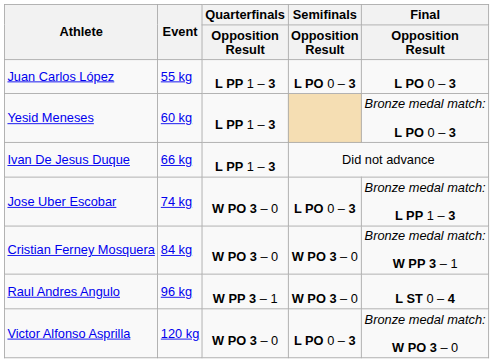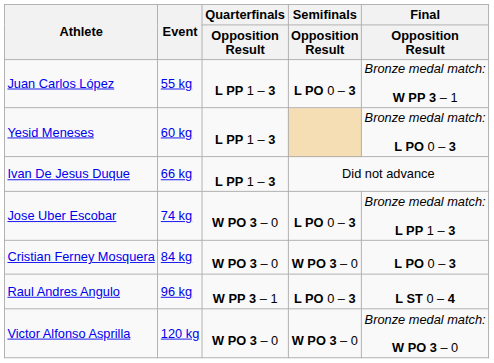 <table class="wikitable" border="1" style="font-size:90%">
 <tr>
 <th rowspan=2>Athlete</th>
 <th rowspan=2>Event</th>
 <th>Quarterfinals</th>
 <th>Semifinals</th>
 <th>Final</th>
 </tr>
 <tr>
 <th>Opposition<br>Result</th>
 <th>Opposition<br>Result</th>
 <th>Opposition<br>Result</th>
 </tr>
 <tr>
 <td><a href='#'>Juan Carlos López</a></td>
 <td><a href='#'>55 kg</a></td>
 <td align=center><br><strong>L PP</strong> 1 – <strong>3</strong></td>
 <td align=center><br><strong>L PO</strong> 0 – <strong>3</strong></td>
-<td align=center><br><strong>L PO</strong> 0 – <strong>3</strong><br></td>
+<td align=center><em>Bronze medal match:</em><br><br><strong>W PP</strong> <strong>3</strong> – 1<br></td>
 </tr>
 <tr>
 <td><a href='#'>Yesid Meneses</a></td>
 <td><a href='#'>60 kg</a></td>
 <td align=center><br><strong>L PP</strong> 1 – <strong>3</strong></td>
 <td bgcolor=wheat></td>
 <td align=center><em>Bronze medal match:</em><br><br><strong>L PO</strong> 0 – <strong>3</strong></td>
 </tr>
 <tr>
 <td><a href='#'>Ivan De Jesus Duque</a></td>
 <td><a href='#'>66 kg</a></td>
 <td align=center><br><strong>L PP</strong> 1 – <strong>3</strong></td>
 <td align=center colspan="7">Did not advance</td>
 </tr>
 <tr>
 <td><a href='#'>Jose Uber Escobar</a></td>
 <td><a href='#'>74 kg</a></td>
 <td align=center><br><strong>W PO</strong> <strong>3</strong> – 0</td>
 <td align=center><br><strong>L PO</strong> 0 – <strong>3</strong></td>
 <td align=center><em>Bronze medal match:</em><br><br><strong>L PP</strong> 1 – <strong>3</strong></td>
 </tr>
 <tr>
 <td><a href='#'>Cristian Ferney Mosquera</a></td>
 <td><a href='#'>84 kg</a></td>
 <td align=center><br><strong>W PO</strong> <strong>3</strong> – 0</td>
 <td align=center><br><strong>W PO</strong> <strong>3</strong> – 0</td>
-<td align=center><em>Bronze medal match:</em><br><br><strong>W PP</strong> <strong>3</strong> – 1<br></td>
+<td align=center><br><strong>L PO</strong> 0 – <strong>3</strong><br></td>
 </tr>
 <tr>
 <td><a href='#'>Raul Andres Angulo</a></td>
 <td><a href='#'>96 kg</a></td>
 <td align=center><br><strong>W PP</strong> <strong>3</strong> – 1</td>
-<td align=center><br><strong>W PO</strong> <strong>3</strong> – 0</td>
+<td align=center><br><strong>L PO</strong> 0 – <strong>3</strong></td>
 <td align=center><br><strong>L ST</strong> 0 – <strong>4</strong><br></td>
 </tr>
 <tr>
 <td><a href='#'>Victor Alfonso Asprilla</a></td>
 <td><a href='#'>120 kg</a></td>
 <td align=center><br><strong>W PO</strong> <strong>3</strong> – 0</td>
-<td align=center><br><strong>L PO</strong> 0 – <strong>3</strong></td>
+<td align=center><br><strong>W PO</strong> <strong>3</strong> – 0</td>
 <td align=center><em>Bronze medal match:</em><br><br><strong>W PO</strong> <strong>3</strong> – 0<br></td>
 </tr>
 </table>
